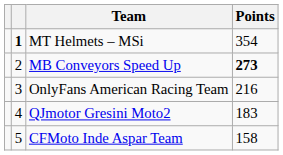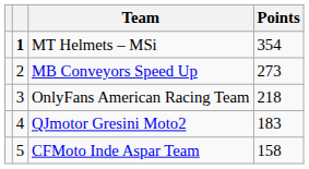 <table class="wikitable" style="font-size: 95%;">
 <tr>
 <th></th>
 <th></th>
 <th>Team</th>
 <th>Points</th>
 </tr>
 <tr>
 <td></td>
 <td align=center><strong>1</strong></td>
 <td> MT Helmets – MSi</td>
 <td align=left>354</td>
 </tr>
 <tr>
 <td></td>
 <td align=center>2</td>
 <td> <a href='#'>MB Conveyors Speed Up</a></td>
-<td align=left><strong>273</strong></td>
+<td align=left>273</td>
 </tr>
 <tr>
 <td></td>
 <td align=center>3</td>
 <td> OnlyFans American Racing Team</td>
-<td align=left>216</td>
+<td align=left>218</td>
 </tr>
 <tr>
 <td></td>
 <td align=center>4</td>
 <td> <a href='#'>QJmotor Gresini Moto2</a></td>
 <td align=left>183</td>
 </tr>
 <tr>
 <td></td>
 <td align=center>5</td>
 <td> <a href='#'>CFMoto Inde Aspar Team</a></td>
 <td align=left>158</td>
 </tr>
 </table>
